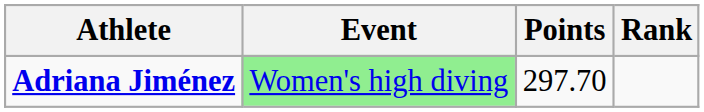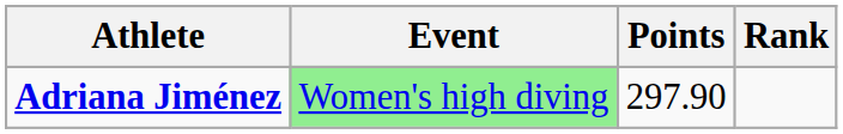 <table class=wikitable style="font-size:90%;">
 <tr>
 <th>Athlete</th>
 <th>Event</th>
 <th>Points</th>
 <th>Rank</th>
 </tr>
 <tr align=center>
 <td align=left><strong><a href='#'>Adriana Jiménez</a></strong></td>
 <td align=left style="background: lightgreen;"><a href='#'>Women's high diving</a></td>
-<td>297.70</td>
+<td>297.90</td>
 <td></td>
 </tr>
 </table>
